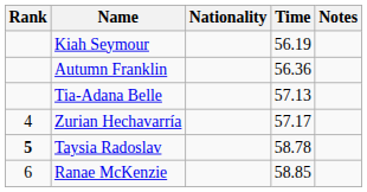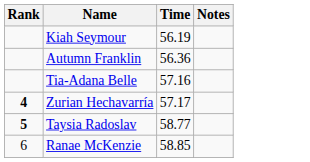 <table class="wikitable sortable" style="text-align:center">
 <tr>
 <th>Rank</th>
 <th>Name</th>
-<th>Nationality</th>
 <th>Time</th>
 <th>Notes</th>
 </tr>
 <tr>
 <td></td>
 <td align=left><a href='#'>Kiah Seymour</a></td>
-<td align=left></td>
 <td>56.19</td>
 <td></td>
 </tr>
 <tr>
 <td></td>
 <td align=left><a href='#'>Autumn Franklin</a></td>
-<td align=left></td>
 <td>56.36</td>
 <td></td>
 </tr>
 <tr>
 <td></td>
 <td align=left><a href='#'>Tia-Adana Belle</a></td>
-<td align=left></td>
-<td>57.13</td>
+<td>57.16</td>
 <td></td>
 </tr>
 <tr>
-<td>4</td>
+<td><strong>4</strong></td>
 <td align=left><a href='#'>Zurian Hechavarría</a></td>
-<td align=left></td>
 <td>57.17</td>
 <td></td>
 </tr>
 <tr>
 <td><strong>5</strong></td>
 <td align=left><a href='#'>Taysia Radoslav</a></td>
-<td align=left></td>
-<td>58.78</td>
+<td>58.77</td>
 <td></td>
 </tr>
 <tr>
 <td>6</td>
 <td align=left><a href='#'>Ranae McKenzie</a></td>
-<td align=left></td>
 <td>58.85</td>
 <td></td>
 </tr>
 </table>
